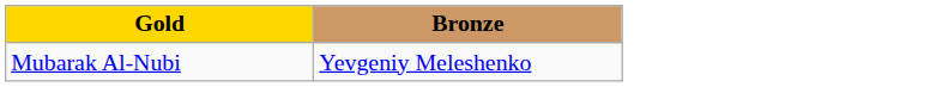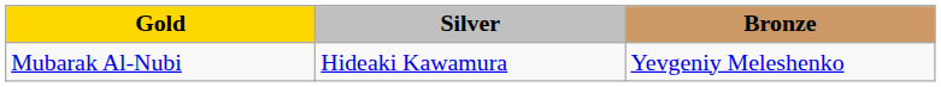 <table class="wikitable" style="text-align:left">
 <tr align="center">
 <td width=200 bgcolor=gold><strong>Gold</strong></td>
+<td width=200 bgcolor=silver><strong>Silver</strong></td>
 <td width=200 bgcolor=CC9966><strong>Bronze</strong></td>
 </tr>
 <tr>
 <td><a href='#'>Mubarak Al-Nubi</a><br><em></em></td>
+<td><a href='#'>Hideaki Kawamura</a><br><em></em></td>
 <td><a href='#'>Yevgeniy Meleshenko</a><br><em></em></td>
 </tr>
 </table>
